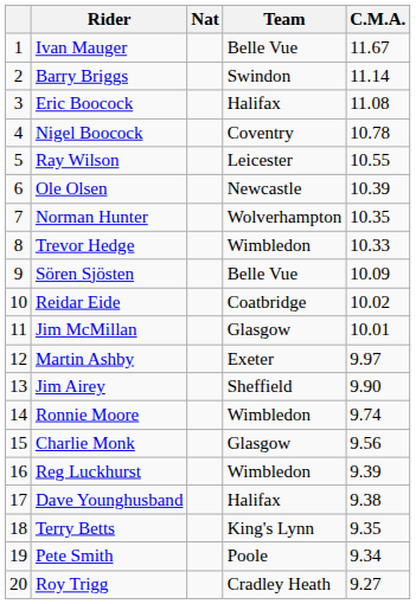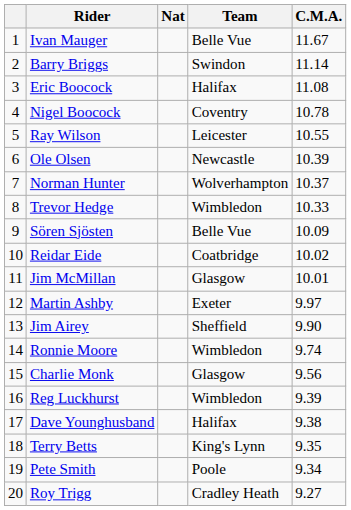 <table class=wikitable>
 <tr>
 <th></th>
 <th>Rider</th>
 <th>Nat</th>
 <th>Team</th>
 <th>C.M.A.</th>
 </tr>
 <tr>
 <td align="center">1</td>
 <td><a href='#'>Ivan Mauger</a></td>
 <td></td>
 <td>Belle Vue</td>
 <td>11.67</td>
 </tr>
 <tr>
 <td align="center">2</td>
 <td><a href='#'>Barry Briggs</a></td>
 <td></td>
 <td>Swindon</td>
 <td>11.14</td>
 </tr>
 <tr>
 <td align="center">3</td>
 <td><a href='#'>Eric Boocock</a></td>
 <td></td>
 <td>Halifax</td>
 <td>11.08</td>
 </tr>
 <tr>
 <td align="center">4</td>
 <td><a href='#'>Nigel Boocock</a></td>
 <td></td>
 <td>Coventry</td>
 <td>10.78</td>
 </tr>
 <tr>
 <td align="center">5</td>
 <td><a href='#'>Ray Wilson</a></td>
 <td></td>
 <td>Leicester</td>
 <td>10.55</td>
 </tr>
 <tr>
 <td align="center">6</td>
 <td><a href='#'>Ole Olsen</a></td>
 <td></td>
 <td>Newcastle</td>
 <td>10.39</td>
 </tr>
 <tr>
 <td align="center">7</td>
 <td><a href='#'>Norman Hunter</a></td>
 <td></td>
 <td>Wolverhampton</td>
-<td>10.35</td>
+<td>10.37</td>
 </tr>
 <tr>
 <td align="center">8</td>
 <td><a href='#'>Trevor Hedge</a></td>
 <td></td>
 <td>Wimbledon</td>
 <td>10.33</td>
 </tr>
 <tr>
 <td align="center">9</td>
 <td><a href='#'>Sören Sjösten</a></td>
 <td></td>
 <td>Belle Vue</td>
 <td>10.09</td>
 </tr>
 <tr>
 <td align="center">10</td>
 <td><a href='#'>Reidar Eide</a></td>
 <td></td>
 <td>Coatbridge</td>
 <td>10.02</td>
 </tr>
 <tr>
 <td align="center">11</td>
 <td><a href='#'>Jim McMillan</a></td>
 <td></td>
 <td>Glasgow</td>
 <td>10.01</td>
 </tr>
 <tr>
 <td align="center">12</td>
 <td><a href='#'>Martin Ashby</a></td>
 <td></td>
 <td>Exeter</td>
 <td>9.97</td>
 </tr>
 <tr>
 <td align="center">13</td>
 <td><a href='#'>Jim Airey</a></td>
 <td></td>
 <td>Sheffield</td>
 <td>9.90</td>
 </tr>
 <tr>
 <td align="center">14</td>
 <td><a href='#'>Ronnie Moore</a></td>
 <td></td>
 <td>Wimbledon</td>
 <td>9.74</td>
 </tr>
 <tr>
 <td align="center">15</td>
 <td><a href='#'>Charlie Monk</a></td>
 <td></td>
 <td>Glasgow</td>
 <td>9.56</td>
 </tr>
 <tr>
 <td align="center">16</td>
 <td><a href='#'>Reg Luckhurst</a></td>
 <td></td>
 <td>Wimbledon</td>
 <td>9.39</td>
 </tr>
 <tr>
 <td align="center">17</td>
 <td><a href='#'>Dave Younghusband</a></td>
 <td></td>
 <td>Halifax</td>
 <td>9.38</td>
 </tr>
 <tr>
 <td align="center">18</td>
 <td><a href='#'>Terry Betts</a></td>
 <td></td>
 <td>King's Lynn</td>
 <td>9.35</td>
 </tr>
 <tr>
 <td align="center">19</td>
 <td><a href='#'>Pete Smith</a></td>
 <td></td>
 <td>Poole</td>
 <td>9.34</td>
 </tr>
 <tr>
 <td align="center">20</td>
 <td><a href='#'>Roy Trigg</a></td>
 <td></td>
 <td>Cradley Heath</td>
 <td>9.27</td>
 </tr>
 </table>
